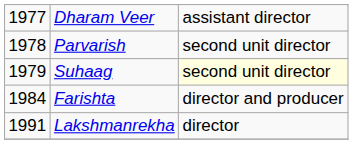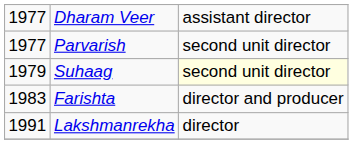 <table class="wikitable sortable">
 <tr>
 <td>1977</td>
 <td><em><a href='#'>Dharam Veer</a></em></td>
 <td>assistant director</td>
 </tr>
 <tr>
-<td>1978</td>
+<td>1977</td>
 <td><em><a href='#'>Parvarish</a></em></td>
 <td>second unit director</td>
 </tr>
 <tr>
 <td>1979</td>
 <td><em><a href='#'>Suhaag</a></em></td>
 <td style="background: lightyellow;">second unit director</td>
 </tr>
 <tr>
-<td>1984</td>
+<td>1983</td>
 <td><em><a href='#'>Farishta</a></em></td>
 <td>director and producer</td>
 </tr>
 <tr>
 <td>1991</td>
 <td><em><a href='#'>Lakshmanrekha</a></em></td>
 <td>director</td>
 </tr>
 <tr>
 </tr>
 </table>
